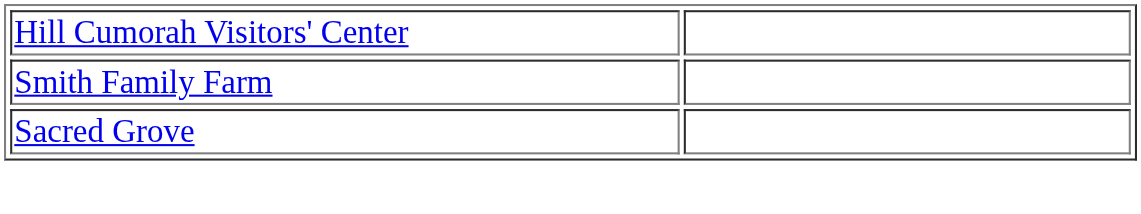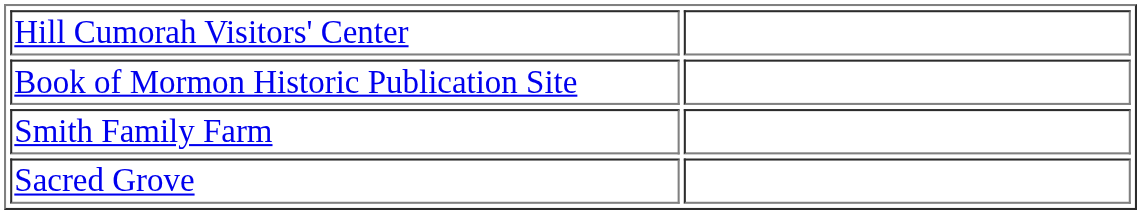 <table border="1" width="550">
 <tr>
 <td width="60%"><a href='#'>Hill Cumorah Visitors' Center</a></td>
 <td width="40%"></td>
+</tr>
+<tr>
+<td><a href='#'>Book of Mormon Historic Publication Site</a></td>
+<td></td>
 </tr>
 <tr>
 <td><a href='#'>Smith Family Farm</a></td>
 <td></td>
 </tr>
 <tr>
 <td><a href='#'>Sacred Grove</a></td>
 <td></td>
 </tr>
 </table>
